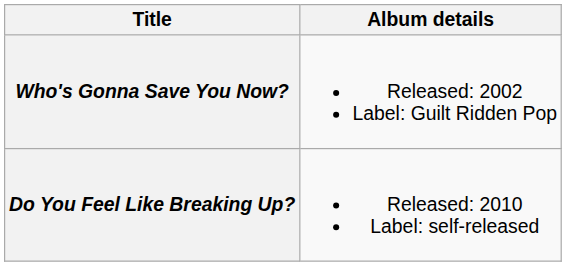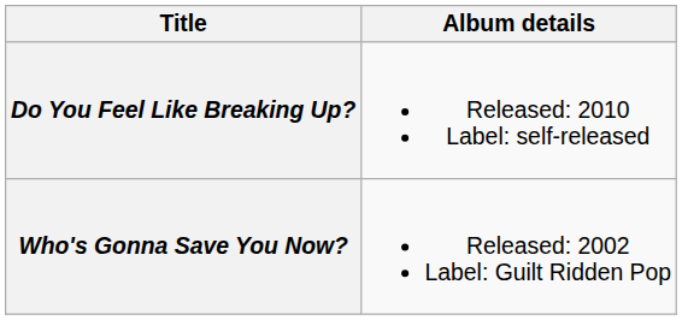 <table class="wikitable plainrowheaders" style="text-align:center;">
 <tr>
 <th scope="col">Title</th>
 <th scope="col">Album details</th>
 </tr>
 <tr>
+<th scope="row"><em>Do You Feel Like Breaking Up?</em></th>
+<td><br><ul><li>Released: 2010</li><li>Label: self-released</li></ul></td>
+</tr>
+<tr>
 <th scope="row"><em>Who's Gonna Save You Now?</em></th>
 <td><br><ul><li>Released: 2002</li><li>Label: Guilt Ridden Pop</li></ul></td>
 </tr>
-<tr>
-<th scope="row"><em>Do You Feel Like Breaking Up?</em></th>
-<td><br><ul><li>Released: 2010</li><li>Label: self-released</li></ul></td>
-</tr>
 </table>
